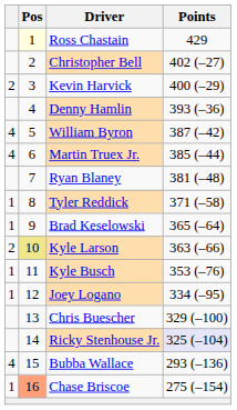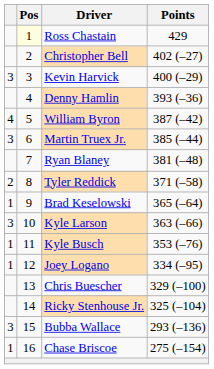 <table class="wikitable" style="font-size: 95%;">
 <tr>
 <th></th>
 <th>Pos</th>
 <th>Driver</th>
 <th>Points</th>
 </tr>
 <tr>
 <td align="left"></td>
 <td style="background: lightyellow; text-align:center;">1</td>
 <td><a href='#'>Ross Chastain</a></td>
 <td style="text-align:center;">429</td>
 </tr>
 <tr>
 <td align="left"></td>
 <td style="text-align:center;">2</td>
 <td style="background:#FFDEAD;"><a href='#'>Christopher Bell</a></td>
 <td style="text-align:center;">402 (–27)</td>
 </tr>
 <tr>
-<td align="left"> 2</td>
+<td align="left"> 3</td>
 <td style="text-align:center;">3</td>
 <td><a href='#'>Kevin Harvick</a></td>
 <td style="text-align:center;">400 (–29)</td>
 </tr>
 <tr>
 <td align="left"></td>
 <td style="text-align:center;">4</td>
 <td style="background:#FFDEAD;"><a href='#'>Denny Hamlin</a></td>
 <td style="text-align:center;">393 (–36)</td>
 </tr>
 <tr>
 <td align="left"> 4</td>
 <td style="text-align:center;">5</td>
 <td style="background:#FFDEAD;"><a href='#'>William Byron</a></td>
 <td style="text-align:center;">387 (–42)</td>
 </tr>
 <tr>
-<td align="left"> 4</td>
+<td align="left"> 3</td>
 <td style="text-align:center;">6</td>
 <td style="background:#FFDEAD;"><a href='#'>Martin Truex Jr.</a></td>
 <td style="text-align:center;">385 (–44)</td>
 </tr>
 <tr>
 <td align="left"></td>
 <td style="text-align:center;">7</td>
 <td><a href='#'>Ryan Blaney</a></td>
 <td style="text-align:center;">381 (–48)</td>
 </tr>
 <tr>
-<td align="left"> 1</td>
+<td align="left"> 2</td>
 <td style="text-align:center;">8</td>
 <td style="background:#FFDEAD;"><a href='#'>Tyler Reddick</a></td>
 <td style="text-align:center;">371 (–58)</td>
 </tr>
 <tr>
 <td align="left"> 1</td>
 <td style="text-align:center;">9</td>
 <td><a href='#'>Brad Keselowski</a></td>
 <td style="text-align:center;">365 (–64)</td>
 </tr>
 <tr>
-<td align="left"> 2</td>
-<td style="background: khaki; text-align:center;">10</td>
+<td align="left"> 3</td>
+<td style="text-align:center;">10</td>
 <td style="background:#FFDEAD;"><a href='#'>Kyle Larson</a></td>
 <td style="text-align:center;">363 (–66)</td>
 </tr>
 <tr>
 <td align="left"> 1</td>
 <td style="text-align:center;">11</td>
 <td style="background:#FFDEAD;"><a href='#'>Kyle Busch</a></td>
 <td style="text-align:center;">353 (–76)</td>
 </tr>
 <tr>
 <td align="left"> 1</td>
 <td style="text-align:center;">12</td>
 <td style="background:#FFDEAD;"><a href='#'>Joey Logano</a></td>
 <td style="text-align:center;">334 (–95)</td>
 </tr>
 <tr>
 <td align="left"></td>
 <td style="text-align:center;">13</td>
 <td><a href='#'>Chris Buescher</a></td>
 <td style="text-align:center;">329 (–100)</td>
 </tr>
 <tr>
 <td align="left"></td>
 <td style="text-align:center;">14</td>
 <td style="background:#FFDEAD;"><a href='#'>Ricky Stenhouse Jr.</a></td>
-<td style="background: lavender; text-align:center;">325 (–104)</td>
+<td style="text-align:center;">325 (–104)</td>
 </tr>
 <tr>
-<td align="left"> 4</td>
+<td align="left"> 3</td>
 <td style="text-align:center;">15</td>
 <td><a href='#'>Bubba Wallace</a></td>
 <td style="text-align:center;">293 (–136)</td>
 </tr>
 <tr>
 <td align="left"> 1</td>
-<td style="background: lightsalmon; text-align:center;">16</td>
+<td style="text-align:center;">16</td>
 <td><a href='#'>Chase Briscoe</a></td>
 <td style="text-align:center;">275 (–154)</td>
 </tr>
 <tr class="sortbottom">
 <th colspan="9"></th>
 </tr>
 </table>
